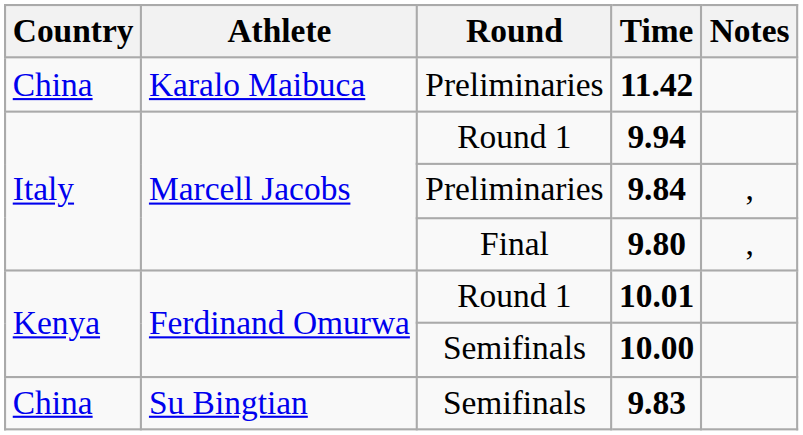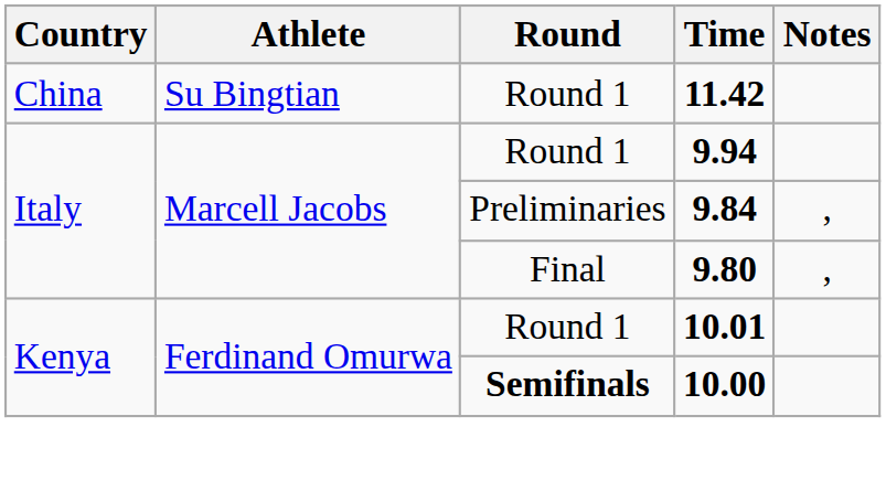 <table class="wikitable sortable" style="text-align:center">
 <tr>
 <th>Country</th>
 <th>Athlete</th>
 <th>Round</th>
 <th>Time</th>
 <th>Notes</th>
 </tr>
 <tr>
 <td align=left><a href='#'>China</a></td>
-<td align=left><a href='#'>Karalo Maibuca</a></td>
-<td>Preliminaries</td>
+<td align=left><a href='#'>Su Bingtian</a></td>
+<td>Round 1</td>
 <td><strong>11.42</strong></td>
 <td></td>
 </tr>
 <tr>
 <td rowspan=3 align=left><a href='#'>Italy</a></td>
 <td rowspan=3 align=left><a href='#'>Marcell Jacobs</a></td>
 <td>Round 1</td>
 <td><strong>9.94</strong></td>
 <td><br></td>
 </tr>
 <tr>
 <td>Preliminaries</td>
 <td><strong>9.84</strong></td>
 <td>, </td>
 </tr>
 <tr>
 <td>Final</td>
 <td><strong>9.80</strong></td>
 <td>, </td>
 </tr>
 <tr>
 <td rowspan=2 align=left><a href='#'>Kenya</a></td>
 <td rowspan=2 align=left><a href='#'>Ferdinand Omurwa</a></td>
 <td>Round 1</td>
 <td><strong>10.01</strong></td>
 <td></td>
 </tr>
 <tr>
-<td>Semifinals</td>
+<td><strong>Semifinals</strong></td>
 <td><strong>10.00</strong></td>
 <td></td>
 </tr>
-<tr>
-<td align=left><a href='#'>China</a></td>
-<td align=left><a href='#'>Su Bingtian</a></td>
-<td>Semifinals</td>
-<td><strong>9.83</strong></td>
-<td></td>
-</tr>
 </table>
